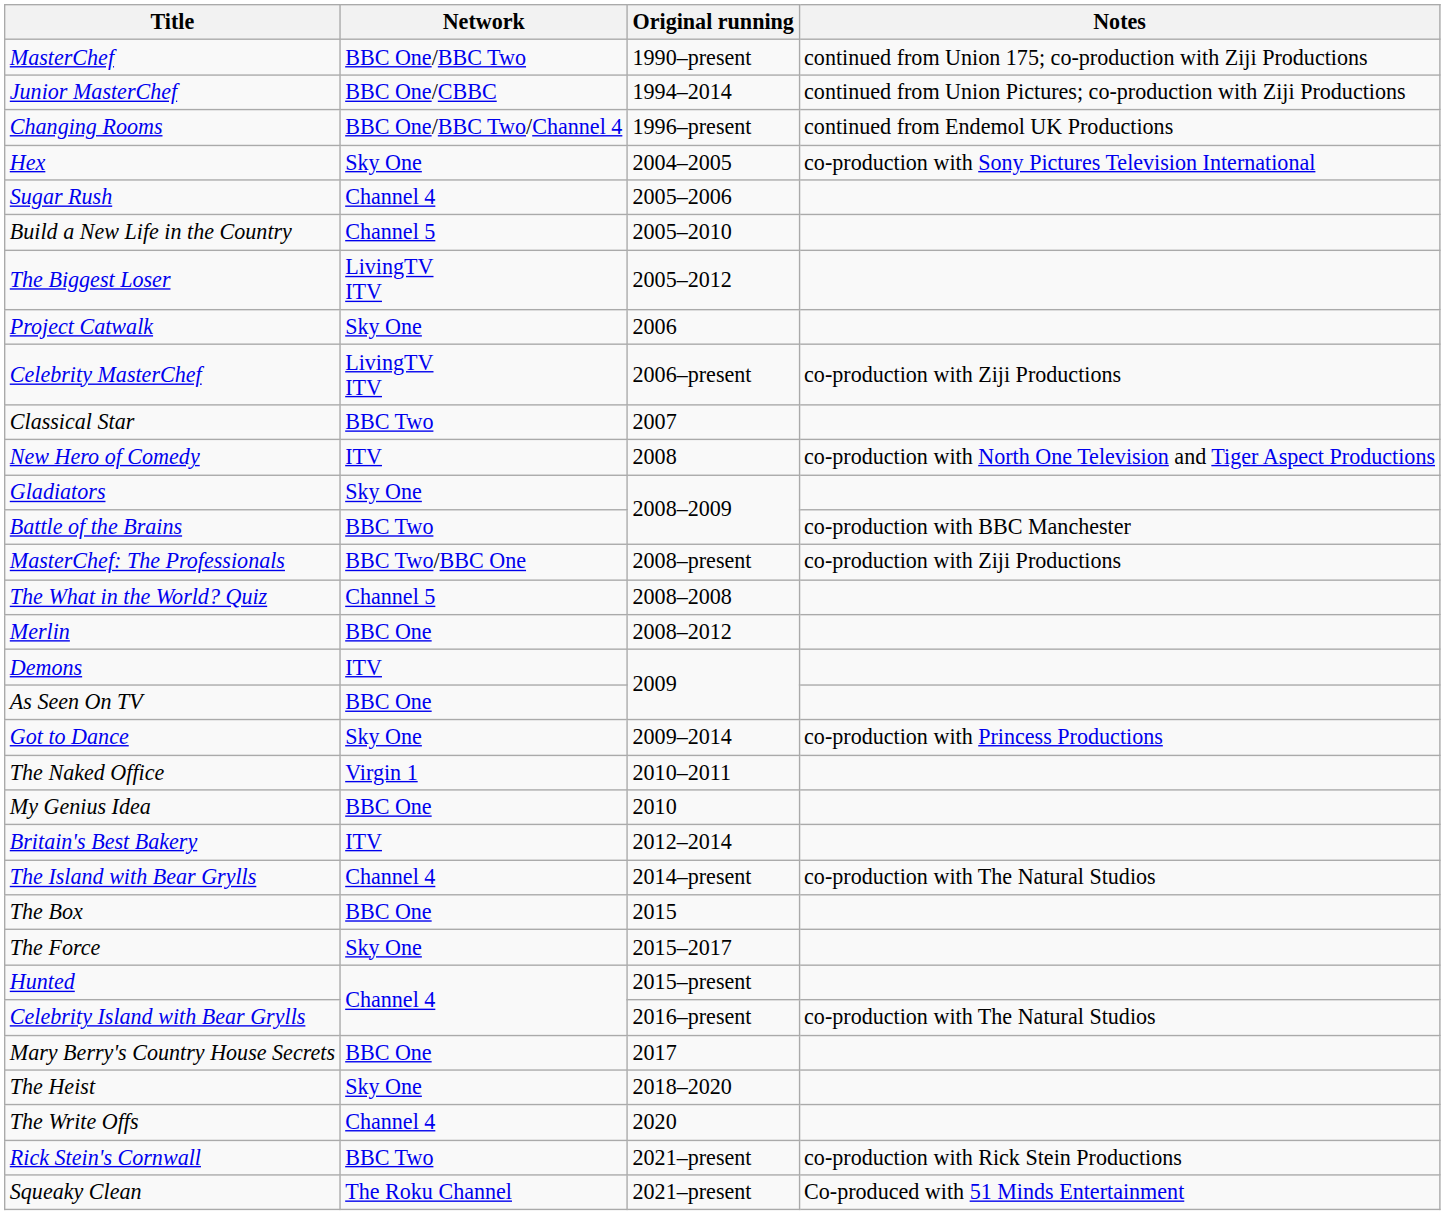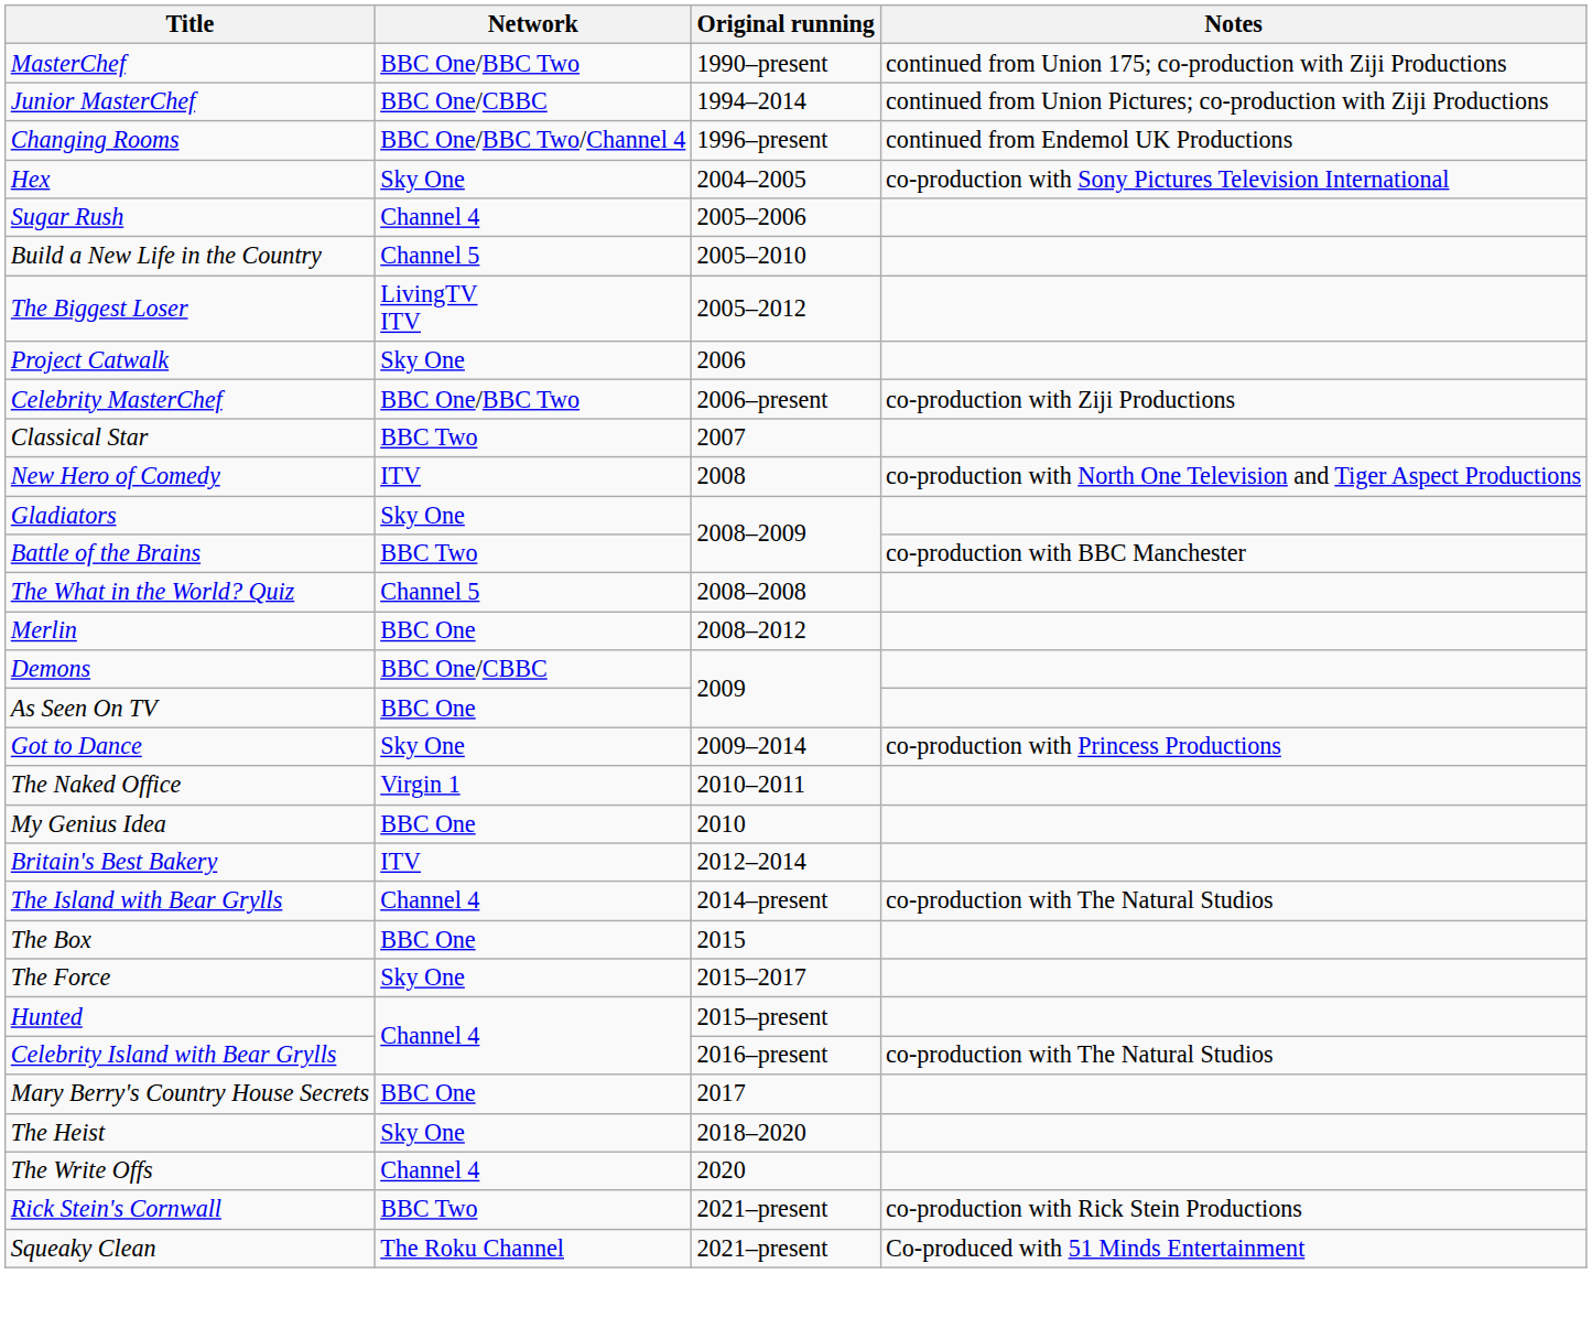 <table class="wikitable sortable">
 <tr>
 <th>Title</th>
 <th>Network</th>
 <th>Original running</th>
 <th>Notes</th>
 </tr>
 <tr>
 <td><em><a href='#'>MasterChef</a></em></td>
 <td><a href='#'>BBC One</a>/<a href='#'>BBC Two</a></td>
 <td>1990–present</td>
 <td>continued from Union 175; co-production with Ziji Productions</td>
 </tr>
 <tr>
 <td><em><a href='#'>Junior MasterChef</a></em></td>
 <td><a href='#'>BBC One</a>/<a href='#'>CBBC</a></td>
 <td>1994–2014</td>
 <td>continued from Union Pictures; co-production with Ziji Productions</td>
 </tr>
 <tr>
 <td><em><a href='#'>Changing Rooms</a></em></td>
 <td><a href='#'>BBC One</a>/<a href='#'>BBC Two</a>/<a href='#'>Channel 4</a></td>
 <td>1996–present</td>
 <td>continued from Endemol UK Productions</td>
 </tr>
 <tr>
 <td><em><a href='#'>Hex</a></em></td>
 <td><a href='#'>Sky One</a></td>
 <td>2004–2005</td>
 <td>co-production with <a href='#'>Sony Pictures Television International</a></td>
 </tr>
 <tr>
 <td><em><a href='#'>Sugar Rush</a></em></td>
 <td><a href='#'>Channel 4</a></td>
 <td>2005–2006</td>
 <td></td>
 </tr>
 <tr>
 <td><em>Build a New Life in the Country</em></td>
 <td><a href='#'>Channel 5</a></td>
 <td>2005–2010</td>
 <td></td>
 </tr>
 <tr>
 <td><em><a href='#'>The Biggest Loser</a></em></td>
 <td><a href='#'>LivingTV</a><br><a href='#'>ITV</a></td>
 <td>2005–2012</td>
 <td></td>
 </tr>
 <tr>
 <td><em><a href='#'>Project Catwalk</a></em></td>
 <td><a href='#'>Sky One</a></td>
 <td>2006</td>
 <td></td>
 </tr>
 <tr>
 <td><em><a href='#'>Celebrity MasterChef</a></em></td>
-<td><a href='#'>LivingTV</a><br><a href='#'>ITV</a></td>
+<td><a href='#'>BBC One</a>/<a href='#'>BBC Two</a></td>
 <td>2006–present</td>
 <td>co-production with Ziji Productions</td>
 </tr>
 <tr>
 <td><em>Classical Star</em></td>
 <td><a href='#'>BBC Two</a></td>
 <td>2007</td>
 <td></td>
 </tr>
 <tr>
 <td><em><a href='#'>New Hero of Comedy</a></em></td>
 <td><a href='#'>ITV</a></td>
 <td>2008</td>
 <td>co-production with <a href='#'>North One Television</a> and <a href='#'>Tiger Aspect Productions</a></td>
 </tr>
 <tr>
 <td><em><a href='#'>Gladiators</a></em></td>
 <td><a href='#'>Sky One</a></td>
 <td rowspan="2">2008–2009</td>
 <td></td>
 </tr>
 <tr>
 <td><em><a href='#'>Battle of the Brains</a></em></td>
 <td><a href='#'>BBC Two</a></td>
 <td>co-production with BBC Manchester</td>
 </tr>
 <tr>
-<td><em><a href='#'>MasterChef: The Professionals</a></em></td>
-<td><a href='#'>BBC Two</a>/<a href='#'>BBC One</a></td>
-<td>2008–present</td>
-<td>co-production with Ziji Productions</td>
-</tr>
-<tr>
 <td><em><a href='#'>The What in the World? Quiz</a></em></td>
 <td><a href='#'>Channel 5</a></td>
 <td>2008–2008</td>
 <td></td>
 </tr>
 <tr>
 <td><em><a href='#'>Merlin</a></em></td>
 <td><a href='#'>BBC One</a></td>
 <td>2008–2012</td>
 <td></td>
 </tr>
 <tr>
 <td><em><a href='#'>Demons</a></em></td>
-<td><a href='#'>ITV</a></td>
+<td><a href='#'>BBC One</a>/<a href='#'>CBBC</a></td>
 <td rowspan="2">2009</td>
 <td></td>
 </tr>
 <tr>
 <td><em>As Seen On TV</em></td>
 <td><a href='#'>BBC One</a></td>
 <td></td>
 </tr>
 <tr>
 <td><em><a href='#'>Got to Dance</a></em></td>
 <td><a href='#'>Sky One</a></td>
 <td>2009–2014</td>
 <td>co-production with <a href='#'>Princess Productions</a></td>
 </tr>
 <tr>
 <td><em>The Naked Office</em></td>
 <td><a href='#'>Virgin 1</a></td>
 <td>2010–2011</td>
 <td></td>
 </tr>
 <tr>
 <td><em>My Genius Idea</em></td>
 <td><a href='#'>BBC One</a></td>
 <td>2010</td>
 <td></td>
 </tr>
 <tr>
 <td><em><a href='#'>Britain's Best Bakery</a></em></td>
 <td><a href='#'>ITV</a></td>
 <td>2012–2014</td>
 <td></td>
 </tr>
 <tr>
 <td><em><a href='#'>The Island with Bear Grylls</a></em></td>
 <td><a href='#'>Channel 4</a></td>
 <td>2014–present</td>
 <td>co-production with The Natural Studios</td>
 </tr>
 <tr>
 <td><em>The Box</em></td>
 <td><a href='#'>BBC One</a></td>
 <td>2015</td>
 <td></td>
 </tr>
 <tr>
 <td><em>The Force</em></td>
 <td><a href='#'>Sky One</a></td>
 <td>2015–2017</td>
 <td></td>
 </tr>
 <tr>
 <td><em><a href='#'>Hunted</a></em></td>
 <td rowspan="2"><a href='#'>Channel 4</a></td>
 <td>2015–present</td>
 <td></td>
 </tr>
 <tr>
 <td><em><a href='#'>Celebrity Island with Bear Grylls</a></em></td>
 <td>2016–present</td>
 <td>co-production with The Natural Studios</td>
 </tr>
 <tr>
 <td><em>Mary Berry's Country House Secrets</em></td>
 <td><a href='#'>BBC One</a></td>
 <td>2017</td>
 <td></td>
 </tr>
 <tr>
 <td><em>The Heist</em></td>
 <td><a href='#'>Sky One</a></td>
 <td>2018–2020</td>
 <td></td>
 </tr>
 <tr>
 <td><em>The Write Offs</em></td>
 <td><a href='#'>Channel 4</a></td>
 <td>2020</td>
 <td></td>
 </tr>
 <tr>
 <td><em><a href='#'>Rick Stein's Cornwall</a></em></td>
 <td><a href='#'>BBC Two</a></td>
 <td>2021–present</td>
 <td>co-production with Rick Stein Productions</td>
 </tr>
 <tr>
 <td><em>Squeaky Clean</em></td>
 <td><a href='#'>The Roku Channel</a></td>
 <td>2021–present</td>
 <td>Co-produced with <a href='#'>51 Minds Entertainment</a></td>
 </tr>
 </table>
